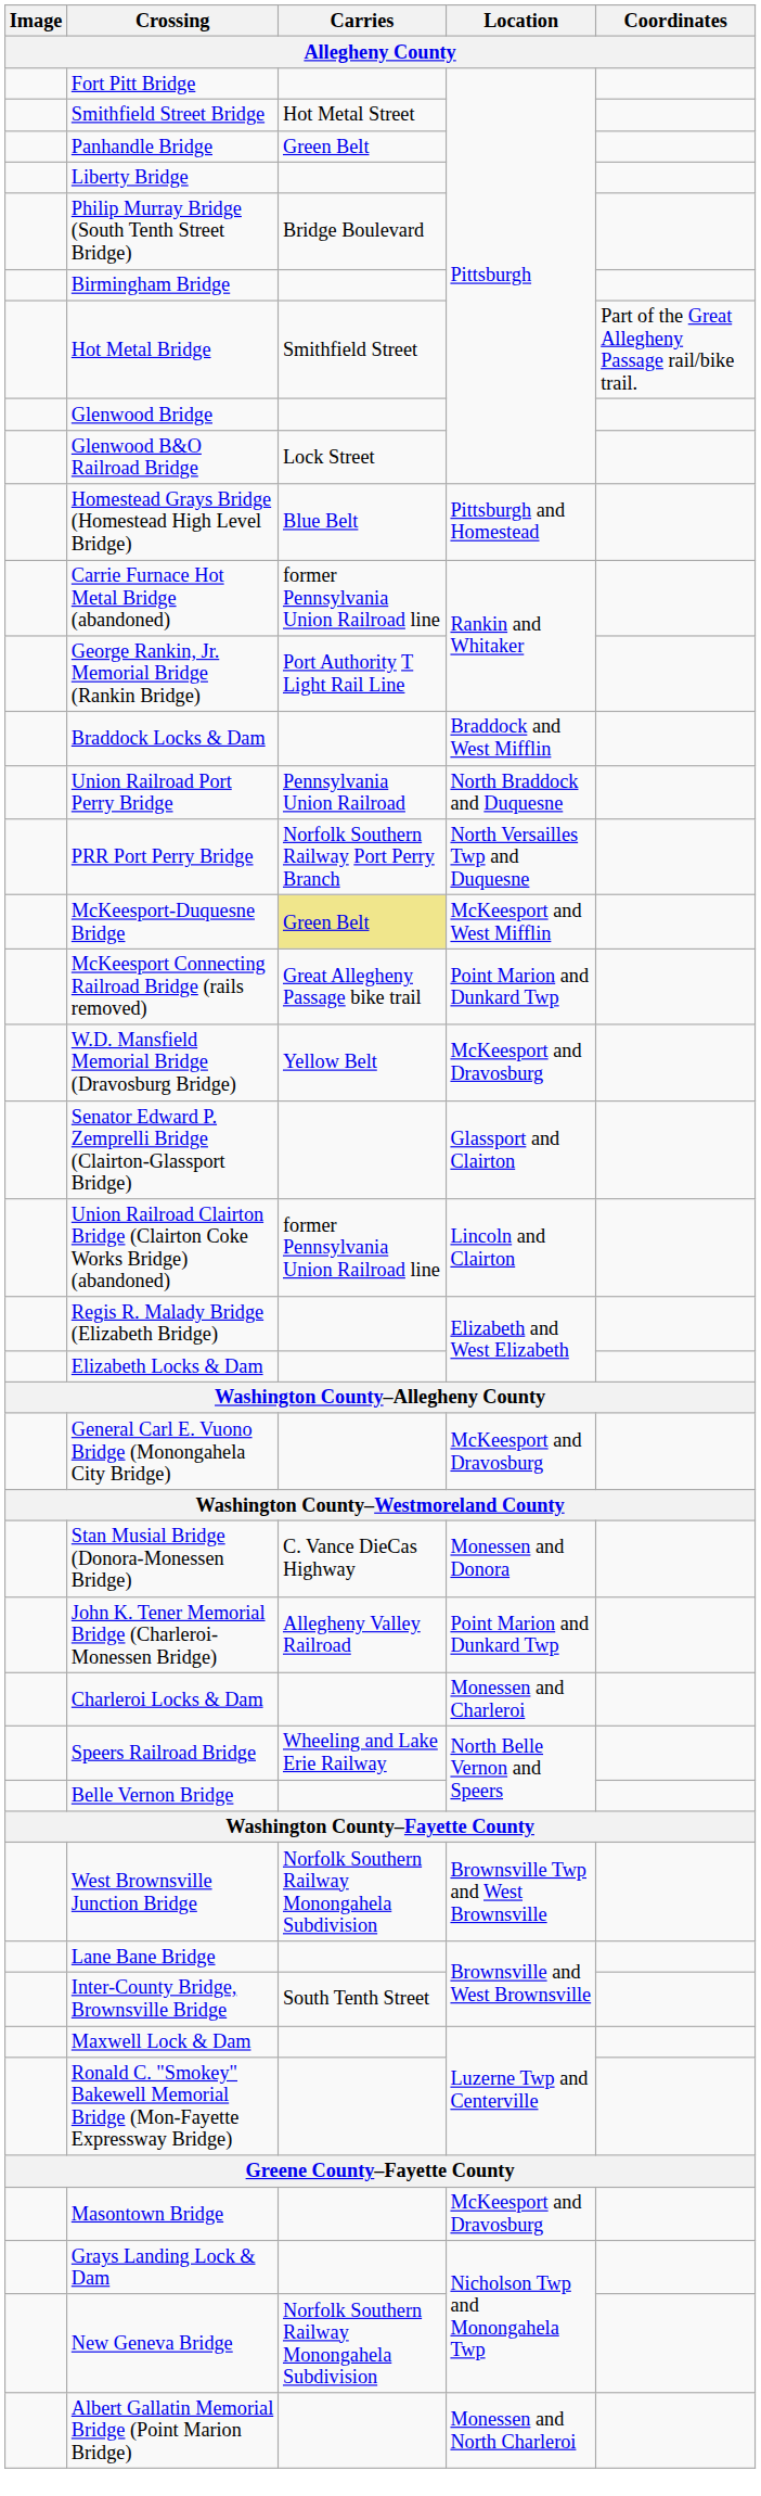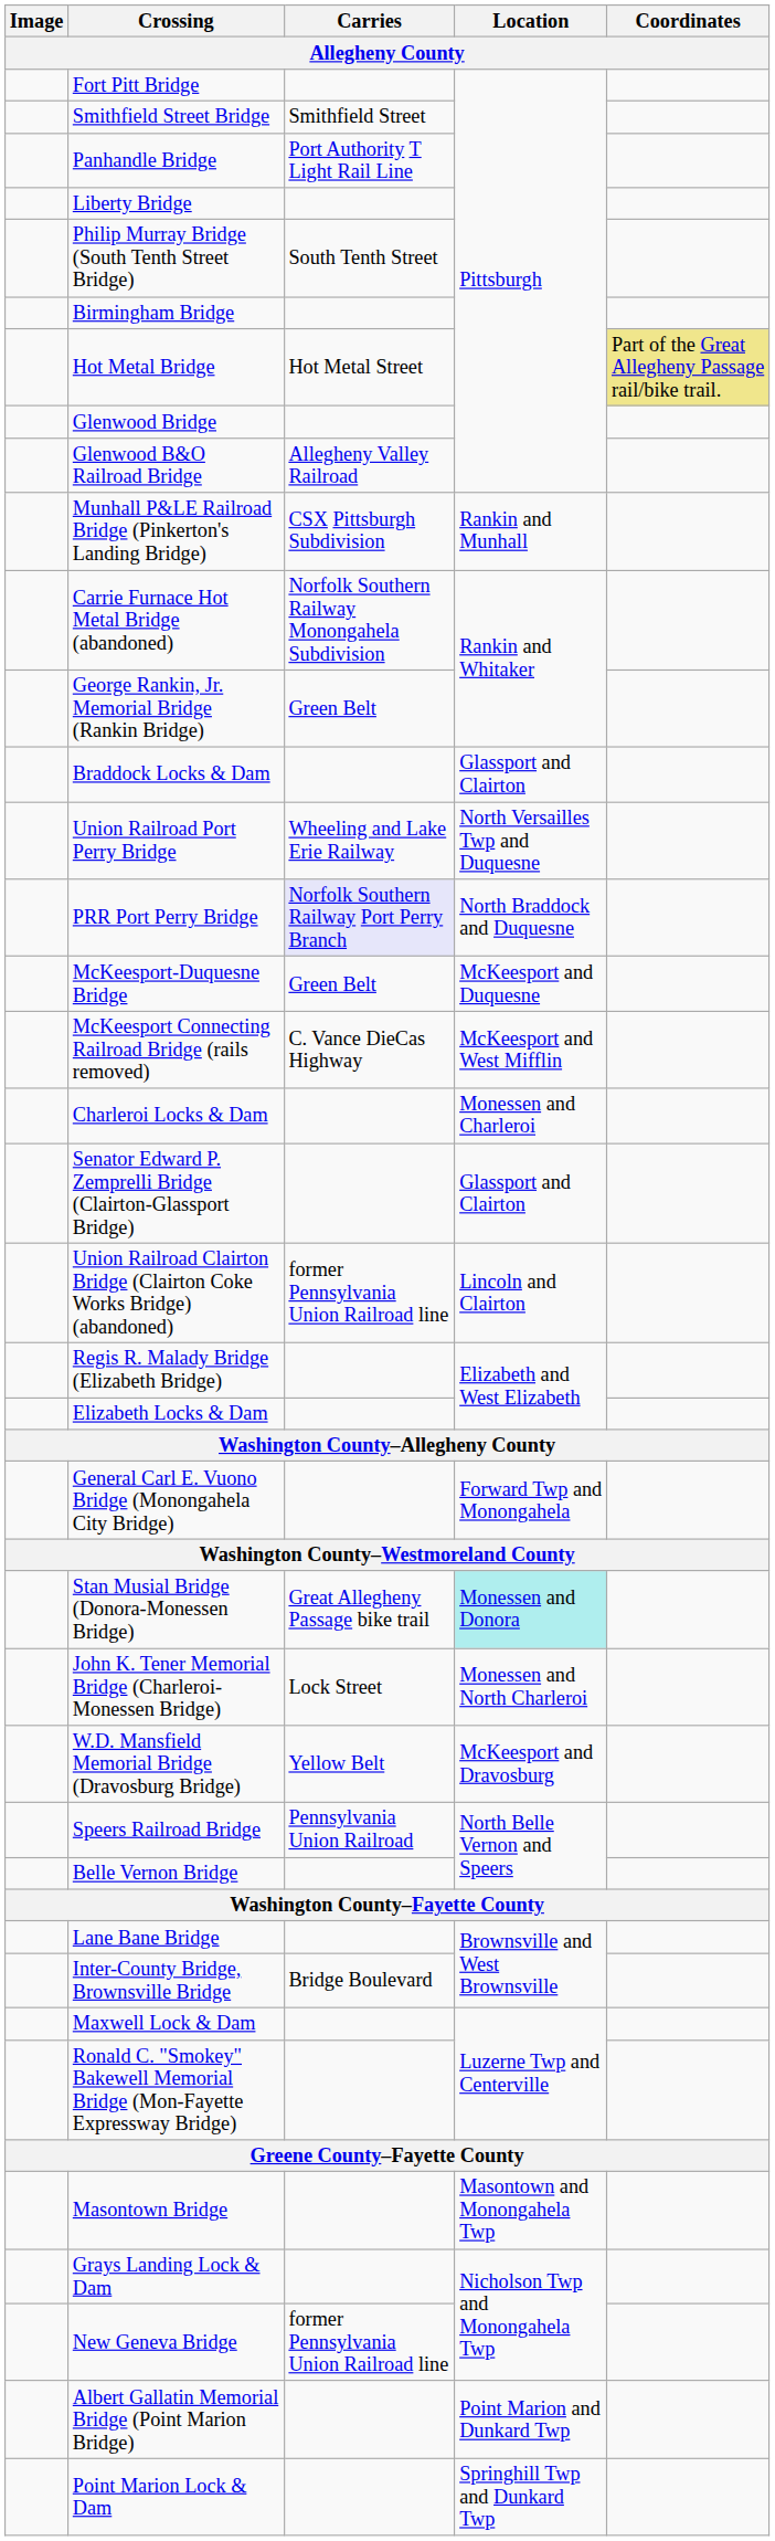 <table class="wikitable">
 <tr>
 <th>Image</th>
 <th>Crossing</th>
 <th>Carries</th>
 <th>Location</th>
 <th>Coordinates</th>
 </tr>
 <tr>
 <th colspan="5"><a href='#'>Allegheny County</a></th>
 </tr>
 <tr>
 <td></td>
 <td><a href='#'>Fort Pitt Bridge</a></td>
 <td></td>
 <td rowspan="9"><a href='#'>Pittsburgh</a></td>
 <td></td>
 </tr>
 <tr>
 <td></td>
 <td><a href='#'>Smithfield Street Bridge</a></td>
-<td>Hot Metal Street</td>
+<td>Smithfield Street</td>
 <td></td>
 </tr>
 <tr>
 <td></td>
 <td><a href='#'>Panhandle Bridge</a></td>
-<td> <a href='#'>Green Belt</a></td>
+<td><a href='#'>Port Authority</a> <a href='#'>T Light Rail Line</a></td>
 <td></td>
 </tr>
 <tr>
 <td></td>
 <td><a href='#'>Liberty Bridge</a></td>
 <td></td>
 <td></td>
 </tr>
 <tr>
 <td></td>
 <td><a href='#'>Philip Murray Bridge</a> (South Tenth Street Bridge)</td>
-<td>Bridge Boulevard</td>
+<td>South Tenth Street</td>
 <td></td>
 </tr>
 <tr>
 <td></td>
 <td><a href='#'>Birmingham Bridge</a></td>
 <td></td>
 <td></td>
 </tr>
 <tr>
 <td></td>
 <td><a href='#'>Hot Metal Bridge</a></td>
-<td>Smithfield Street</td>
-<td>Part of the <a href='#'>Great Allegheny Passage</a> rail/bike trail.</td>
+<td>Hot Metal Street</td>
+<td style="background: khaki;">Part of the <a href='#'>Great Allegheny Passage</a> rail/bike trail.</td>
 </tr>
 <tr>
 <td></td>
 <td><a href='#'>Glenwood Bridge</a></td>
 <td></td>
 <td></td>
 </tr>
 <tr>
 <td></td>
 <td><a href='#'>Glenwood B&O Railroad Bridge</a></td>
-<td>Lock Street</td>
+<td><a href='#'>Allegheny Valley Railroad</a></td>
 <td></td>
 </tr>
 <tr>
 <td></td>
-<td><a href='#'>Homestead Grays Bridge</a> (Homestead High Level Bridge)</td>
-<td> <a href='#'>Blue Belt</a></td>
-<td><a href='#'>Pittsburgh</a> and <a href='#'>Homestead</a></td>
+<td><a href='#'>Munhall P&LE Railroad Bridge</a> (Pinkerton's Landing Bridge)</td>
+<td><a href='#'>CSX</a> <a href='#'>Pittsburgh Subdivision</a></td>
+<td><a href='#'>Rankin</a> and <a href='#'>Munhall</a></td>
 <td></td>
 </tr>
 <tr>
 <td></td>
 <td><a href='#'>Carrie Furnace Hot Metal Bridge</a> (abandoned)</td>
-<td>former <a href='#'>Pennsylvania Union Railroad</a> line</td>
+<td><a href='#'>Norfolk Southern Railway</a> <a href='#'>Monongahela Subdivision</a></td>
 <td rowspan="2"><a href='#'>Rankin</a> and <a href='#'>Whitaker</a></td>
 <td></td>
 </tr>
 <tr>
 <td></td>
 <td><a href='#'>George Rankin, Jr. Memorial Bridge</a> (Rankin Bridge)</td>
-<td><a href='#'>Port Authority</a> <a href='#'>T Light Rail Line</a></td>
+<td> <a href='#'>Green Belt</a></td>
 <td></td>
 </tr>
 <tr>
 <td></td>
 <td><a href='#'>Braddock Locks & Dam</a></td>
 <td></td>
-<td><a href='#'>Braddock</a> and <a href='#'>West Mifflin</a></td>
+<td><a href='#'>Glassport</a> and <a href='#'>Clairton</a></td>
 <td></td>
 </tr>
 <tr>
 <td></td>
 <td><a href='#'>Union Railroad Port Perry Bridge</a></td>
-<td><a href='#'>Pennsylvania Union Railroad</a></td>
+<td><a href='#'>Wheeling and Lake Erie Railway</a></td>
+<td><a href='#'>North Versailles Twp</a> and <a href='#'>Duquesne</a></td>
+<td></td>
+</tr>
+<tr>
+<td></td>
+<td><a href='#'>PRR Port Perry Bridge</a></td>
+<td style="background: lavender;"><a href='#'>Norfolk Southern Railway</a> <a href='#'>Port Perry Branch</a></td>
 <td><a href='#'>North Braddock</a> and <a href='#'>Duquesne</a></td>
 <td></td>
 </tr>
 <tr>
 <td></td>
-<td><a href='#'>PRR Port Perry Bridge</a></td>
-<td><a href='#'>Norfolk Southern Railway</a> <a href='#'>Port Perry Branch</a></td>
-<td><a href='#'>North Versailles Twp</a> and <a href='#'>Duquesne</a></td>
+<td><a href='#'>McKeesport-Duquesne Bridge</a></td>
+<td> <a href='#'>Green Belt</a></td>
+<td><a href='#'>McKeesport</a> and <a href='#'>Duquesne</a></td>
 <td></td>
 </tr>
 <tr>
 <td></td>
-<td><a href='#'>McKeesport-Duquesne Bridge</a></td>
-<td style="background: khaki;"> <a href='#'>Green Belt</a></td>
+<td><a href='#'>McKeesport Connecting Railroad Bridge</a> (rails removed)</td>
+<td>C. Vance DieCas Highway</td>
 <td><a href='#'>McKeesport</a> and <a href='#'>West Mifflin</a></td>
 <td></td>
 </tr>
 <tr>
 <td></td>
-<td><a href='#'>McKeesport Connecting Railroad Bridge</a> (rails removed)</td>
-<td><a href='#'>Great Allegheny Passage</a> bike trail</td>
-<td><a href='#'>Point Marion</a> and <a href='#'>Dunkard Twp</a></td>
+<td><a href='#'>Charleroi Locks & Dam</a></td>
 <td></td>
-</tr>
-<tr>
-<td></td>
-<td><a href='#'>W.D. Mansfield Memorial Bridge</a> (Dravosburg Bridge)</td>
-<td> <a href='#'>Yellow Belt</a></td>
-<td><a href='#'>McKeesport</a> and <a href='#'>Dravosburg</a></td>
+<td><a href='#'>Monessen</a> and <a href='#'>Charleroi</a></td>
 <td></td>
 </tr>
 <tr>
 <td></td>
 <td><a href='#'>Senator Edward P. Zemprelli Bridge</a> (Clairton-Glassport Bridge)</td>
 <td></td>
 <td><a href='#'>Glassport</a> and <a href='#'>Clairton</a></td>
 <td></td>
 </tr>
 <tr>
 <td></td>
 <td><a href='#'>Union Railroad Clairton Bridge</a> (Clairton Coke Works Bridge) (abandoned)</td>
 <td>former <a href='#'>Pennsylvania Union Railroad</a> line</td>
 <td><a href='#'>Lincoln</a> and <a href='#'>Clairton</a></td>
 <td></td>
 </tr>
 <tr>
 <td></td>
 <td><a href='#'>Regis R. Malady Bridge</a> (Elizabeth Bridge)</td>
 <td></td>
 <td rowspan="2"><a href='#'>Elizabeth</a> and <a href='#'>West Elizabeth</a></td>
 <td></td>
 </tr>
 <tr>
 <td></td>
 <td><a href='#'>Elizabeth Locks & Dam</a></td>
 <td></td>
 <td></td>
 </tr>
 <tr>
 <th colspan="5"><a href='#'>Washington County</a>–Allegheny County</th>
 </tr>
 <tr>
 <td></td>
 <td><a href='#'>General Carl E. Vuono Bridge</a> (Monongahela City Bridge)</td>
 <td></td>
-<td><a href='#'>McKeesport</a> and <a href='#'>Dravosburg</a></td>
+<td><a href='#'>Forward Twp</a> and <a href='#'>Monongahela</a></td>
 <td></td>
 </tr>
 <tr>
 <th colspan="5">Washington County–<a href='#'>Westmoreland County</a></th>
 </tr>
 <tr>
 <td></td>
 <td><a href='#'>Stan Musial Bridge</a> (Donora-Monessen Bridge)</td>
-<td>C. Vance DieCas Highway</td>
-<td><a href='#'>Monessen</a> and <a href='#'>Donora</a></td>
+<td><a href='#'>Great Allegheny Passage</a> bike trail</td>
+<td style="background: paleturquoise;"><a href='#'>Monessen</a> and <a href='#'>Donora</a></td>
 </tr>
 <tr>
 <td></td>
 <td><a href='#'>John K. Tener Memorial Bridge</a> (Charleroi-Monessen Bridge)</td>
-<td><a href='#'>Allegheny Valley Railroad</a></td>
-<td><a href='#'>Point Marion</a> and <a href='#'>Dunkard Twp</a></td>
+<td>Lock Street</td>
+<td><a href='#'>Monessen</a> and <a href='#'>North Charleroi</a></td>
 <td></td>
 </tr>
 <tr>
 <td></td>
-<td><a href='#'>Charleroi Locks & Dam</a></td>
-<td></td>
-<td><a href='#'>Monessen</a> and <a href='#'>Charleroi</a></td>
+<td><a href='#'>W.D. Mansfield Memorial Bridge</a> (Dravosburg Bridge)</td>
+<td> <a href='#'>Yellow Belt</a></td>
+<td><a href='#'>McKeesport</a> and <a href='#'>Dravosburg</a></td>
 <td></td>
 </tr>
 <tr>
 <td></td>
 <td><a href='#'>Speers Railroad Bridge</a></td>
-<td><a href='#'>Wheeling and Lake Erie Railway</a></td>
+<td><a href='#'>Pennsylvania Union Railroad</a></td>
 <td rowspan="2"><a href='#'>North Belle Vernon</a> and <a href='#'>Speers</a></td>
 <td></td>
 </tr>
 <tr>
 <td></td>
 <td><a href='#'>Belle Vernon Bridge</a></td>
 <td></td>
 <td></td>
 </tr>
 <tr>
 <th colspan="5">Washington County–<a href='#'>Fayette County</a></th>
 </tr>
 <tr>
 <td></td>
-<td><a href='#'>West Brownsville Junction Bridge</a></td>
-<td><a href='#'>Norfolk Southern Railway</a> <a href='#'>Monongahela Subdivision</a></td>
-<td><a href='#'>Brownsville Twp</a> and <a href='#'>West Brownsville</a></td>
-<td></td>
-</tr>
-<tr>
-<td></td>
 <td><a href='#'>Lane Bane Bridge</a></td>
 <td></td>
 <td rowspan="2"><a href='#'>Brownsville</a> and <a href='#'>West Brownsville</a></td>
 <td></td>
 </tr>
 <tr>
 <td></td>
 <td><a href='#'>Inter-County Bridge, Brownsville Bridge</a></td>
-<td>South Tenth Street</td>
+<td>Bridge Boulevard</td>
 <td></td>
 </tr>
 <tr>
 <td></td>
 <td><a href='#'>Maxwell Lock & Dam</a></td>
 <td></td>
 <td rowspan="2"><a href='#'>Luzerne Twp</a> and <a href='#'>Centerville</a></td>
 <td></td>
 </tr>
 <tr>
 <td></td>
 <td><a href='#'>Ronald C. "Smokey" Bakewell Memorial Bridge</a> (Mon-Fayette Expressway Bridge)</td>
 <td></td>
 <td></td>
 </tr>
 <tr>
 <th colspan="5"><a href='#'>Greene County</a>–Fayette County</th>
 </tr>
 <tr>
 <td></td>
 <td><a href='#'>Masontown Bridge</a></td>
 <td></td>
-<td><a href='#'>McKeesport</a> and <a href='#'>Dravosburg</a></td>
+<td><a href='#'>Masontown</a> and <a href='#'>Monongahela Twp</a></td>
 <td></td>
 </tr>
 <tr>
 <td></td>
 <td><a href='#'>Grays Landing Lock & Dam</a></td>
 <td></td>
 <td rowspan="2"><a href='#'>Nicholson Twp</a> and <a href='#'>Monongahela Twp</a></td>
 <td></td>
 </tr>
 <tr>
 <td></td>
 <td><a href='#'>New Geneva Bridge</a></td>
-<td><a href='#'>Norfolk Southern Railway</a> <a href='#'>Monongahela Subdivision</a></td>
+<td>former <a href='#'>Pennsylvania Union Railroad</a> line</td>
 <td></td>
 </tr>
 <tr>
 <td></td>
 <td><a href='#'>Albert Gallatin Memorial Bridge</a> (Point Marion Bridge)</td>
 <td></td>
-<td><a href='#'>Monessen</a> and <a href='#'>North Charleroi</a></td>
+<td><a href='#'>Point Marion</a> and <a href='#'>Dunkard Twp</a></td>
+<td></td>
+</tr>
+<tr>
+<td></td>
+<td><a href='#'>Point Marion Lock & Dam</a></td>
+<td></td>
+<td><a href='#'>Springhill Twp</a> and <a href='#'>Dunkard Twp</a></td>
 <td></td>
 </tr>
 </table>
